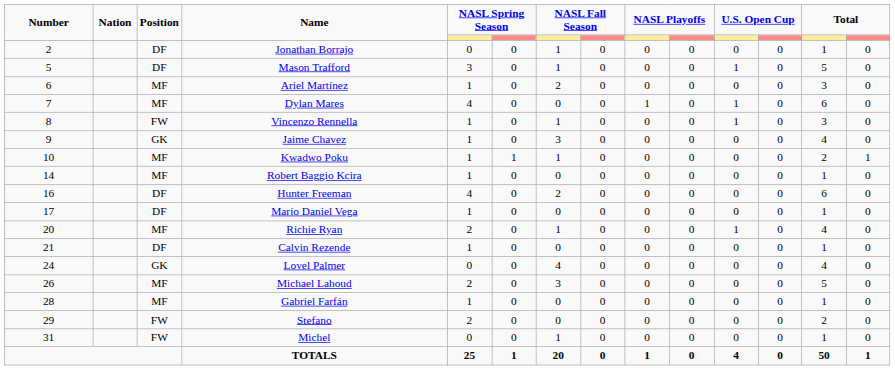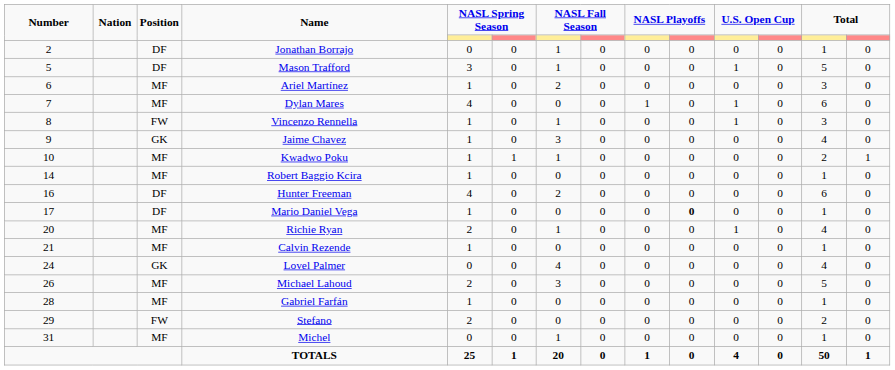 <table class="wikitable" style="text-align:center;">
 <tr>
 <td rowspan="2"  style="width:10%; text-align:center;"><strong>Number</strong></td>
 <td rowspan="2"  style="width:5%; text-align:center;"><strong>Nation</strong></td>
 <td rowspan="2"  style="width:5%; text-align:center;"><strong>Position</strong></td>
 <td rowspan="2"  style="width:30%; text-align:center;"><strong>Name</strong></td>
 <td colspan="2" style="text-align:center;"><strong><a href='#'>NASL Spring Season</a></strong></td>
 <td colspan="2" style="text-align:center;"><strong><a href='#'>NASL Fall Season</a></strong></td>
 <td colspan="2" style="text-align:center;"><strong><a href='#'>NASL Playoffs</a></strong></td>
 <td colspan="2" style="text-align:center;"><strong><a href='#'>U.S. Open Cup</a></strong></td>
 <td colspan="2" style="text-align:center;"><strong>Total</strong></td>
 </tr>
 <tr>
 <th style="width:60px; background:#fe9;"></th>
 <th style="width:60px; background:#ff8888;"></th>
 <th style="width:60px; background:#fe9;"></th>
 <th style="width:60px; background:#ff8888;"></th>
 <th style="width:60px; background:#fe9;"></th>
 <th style="width:60px; background:#ff8888;"></th>
 <th style="width:60px; background:#fe9;"></th>
 <th style="width:60px; background:#ff8888;"></th>
 <th style="width:60px; background:#fe9;"></th>
 <th style="width:60px; background:#ff8888;"></th>
 </tr>
 <tr>
 <td>2</td>
 <td></td>
 <td>DF</td>
 <td><a href='#'>Jonathan Borrajo</a></td>
 <td>0</td>
 <td>0</td>
 <td>1</td>
 <td>0</td>
 <td>0</td>
 <td>0</td>
 <td>0</td>
 <td>0</td>
 <td>1</td>
 <td>0</td>
 </tr>
 <tr>
 <td>5</td>
 <td></td>
 <td>DF</td>
 <td><a href='#'>Mason Trafford</a></td>
 <td>3</td>
 <td>0</td>
 <td>1</td>
 <td>0</td>
 <td>0</td>
 <td>0</td>
 <td>1</td>
 <td>0</td>
 <td>5</td>
 <td>0</td>
 </tr>
 <tr>
 <td>6</td>
 <td></td>
 <td>MF</td>
 <td><a href='#'>Ariel Martínez</a></td>
 <td>1</td>
 <td>0</td>
 <td>2</td>
 <td>0</td>
 <td>0</td>
 <td>0</td>
 <td>0</td>
 <td>0</td>
 <td>3</td>
 <td>0</td>
 </tr>
 <tr>
 <td>7</td>
 <td></td>
 <td>MF</td>
 <td><a href='#'>Dylan Mares</a></td>
 <td>4</td>
 <td>0</td>
 <td>0</td>
 <td>0</td>
 <td>1</td>
 <td>0</td>
 <td>1</td>
 <td>0</td>
 <td>6</td>
 <td>0</td>
 </tr>
 <tr>
 <td>8</td>
 <td></td>
 <td>FW</td>
 <td><a href='#'>Vincenzo Rennella</a></td>
 <td>1</td>
 <td>0</td>
 <td>1</td>
 <td>0</td>
 <td>0</td>
 <td>0</td>
 <td>1</td>
 <td>0</td>
 <td>3</td>
 <td>0</td>
 </tr>
 <tr>
 <td>9</td>
 <td></td>
 <td>GK</td>
 <td><a href='#'>Jaime Chavez</a></td>
 <td>1</td>
 <td>0</td>
 <td>3</td>
 <td>0</td>
 <td>0</td>
 <td>0</td>
 <td>0</td>
 <td>0</td>
 <td>4</td>
 <td>0</td>
 </tr>
 <tr>
 <td>10</td>
 <td></td>
 <td>MF</td>
 <td><a href='#'>Kwadwo Poku</a></td>
 <td>1</td>
 <td>1</td>
 <td>1</td>
 <td>0</td>
 <td>0</td>
 <td>0</td>
 <td>0</td>
 <td>0</td>
 <td>2</td>
 <td>1</td>
 </tr>
 <tr>
 <td>14</td>
 <td></td>
 <td>MF</td>
 <td><a href='#'>Robert Baggio Kcira</a></td>
 <td>1</td>
 <td>0</td>
 <td>0</td>
 <td>0</td>
 <td>0</td>
 <td>0</td>
 <td>0</td>
 <td>0</td>
 <td>1</td>
 <td>0</td>
 </tr>
 <tr>
 <td>16</td>
 <td></td>
 <td>DF</td>
 <td><a href='#'>Hunter Freeman</a></td>
 <td>4</td>
 <td>0</td>
 <td>2</td>
 <td>0</td>
 <td>0</td>
 <td>0</td>
 <td>0</td>
 <td>0</td>
 <td>6</td>
 <td>0</td>
 </tr>
 <tr>
 <td>17</td>
 <td></td>
 <td>DF</td>
 <td><a href='#'>Mario Daniel Vega</a></td>
 <td>1</td>
 <td>0</td>
 <td>0</td>
 <td>0</td>
 <td>0</td>
-<td>0</td>
+<td><strong>0</strong></td>
 <td>0</td>
 <td>0</td>
 <td>1</td>
 <td>0</td>
 </tr>
 <tr>
 <td>20</td>
 <td></td>
 <td>MF</td>
 <td><a href='#'>Richie Ryan</a></td>
 <td>2</td>
 <td>0</td>
 <td>1</td>
 <td>0</td>
 <td>0</td>
 <td>0</td>
 <td>1</td>
 <td>0</td>
 <td>4</td>
 <td>0</td>
 </tr>
 <tr>
 <td>21</td>
 <td></td>
-<td>DF</td>
+<td>MF</td>
 <td><a href='#'>Calvin Rezende</a></td>
 <td>1</td>
 <td>0</td>
 <td>0</td>
 <td>0</td>
 <td>0</td>
 <td>0</td>
 <td>0</td>
 <td>0</td>
 <td>1</td>
 <td>0</td>
 </tr>
 <tr>
 <td>24</td>
 <td></td>
 <td>GK</td>
 <td><a href='#'>Lovel Palmer</a></td>
 <td>0</td>
 <td>0</td>
 <td>4</td>
 <td>0</td>
 <td>0</td>
 <td>0</td>
 <td>0</td>
 <td>0</td>
 <td>4</td>
 <td>0</td>
 </tr>
 <tr>
 <td>26</td>
 <td></td>
 <td>MF</td>
 <td><a href='#'>Michael Lahoud</a></td>
 <td>2</td>
 <td>0</td>
 <td>3</td>
 <td>0</td>
 <td>0</td>
 <td>0</td>
 <td>0</td>
 <td>0</td>
 <td>5</td>
 <td>0</td>
 </tr>
 <tr>
 <td>28</td>
 <td></td>
 <td>MF</td>
 <td><a href='#'>Gabriel Farfán</a></td>
 <td>1</td>
 <td>0</td>
 <td>0</td>
 <td>0</td>
 <td>0</td>
 <td>0</td>
 <td>0</td>
 <td>0</td>
 <td>1</td>
 <td>0</td>
 </tr>
 <tr>
 <td>29</td>
 <td></td>
 <td>FW</td>
 <td><a href='#'>Stefano</a></td>
 <td>2</td>
 <td>0</td>
 <td>0</td>
 <td>0</td>
 <td>0</td>
 <td>0</td>
 <td>0</td>
 <td>0</td>
 <td>2</td>
 <td>0</td>
 </tr>
 <tr>
 <td>31</td>
 <td></td>
-<td>FW</td>
+<td>MF</td>
 <td><a href='#'>Michel</a></td>
 <td>0</td>
 <td>0</td>
 <td>1</td>
 <td>0</td>
 <td>0</td>
 <td>0</td>
 <td>0</td>
 <td>0</td>
 <td>1</td>
 <td>0</td>
 </tr>
 <tr>
 <td colspan="3"></td>
 <td><strong>TOTALS</strong></td>
 <td><strong>25</strong></td>
 <td><strong>1</strong></td>
 <td><strong>20</strong></td>
 <td><strong>0</strong></td>
 <td><strong>1</strong></td>
 <td><strong>0</strong></td>
 <td><strong>4</strong></td>
 <td><strong>0</strong></td>
 <td><strong>50</strong></td>
 <td><strong>1</strong></td>
 </tr>
 </table>
